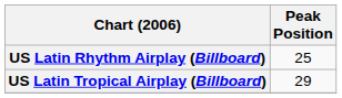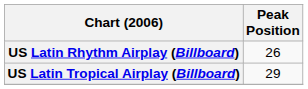 <table class="wikitable plainrowheaders" style="text-align:center;">
 <tr>
 <th scope="col">Chart (2006)</th>
 <th scope="col">Peak <br> Position</th>
 </tr>
 <tr>
 <th scope="row">US <a href='#'>Latin Rhythm Airplay</a> (<em><a href='#'>Billboard</a></em>)</th>
-<td style="text-align:center;">25</td>
+<td style="text-align:center;">26</td>
 </tr>
 <tr>
 <th scope="row">US <a href='#'>Latin Tropical Airplay</a> (<em><a href='#'>Billboard</a></em>)</th>
 <td style="text-align:center;">29</td>
 </tr>
 <tr>
 </tr>
 </table>
